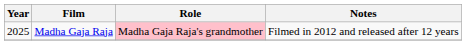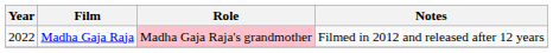 <table class="wikitable sortable">
 <tr>
 <th>Year</th>
 <th>Film</th>
 <th>Role</th>
 <th>Notes</th>
 </tr>
 <tr>
-<td>2025</td>
+<td>2022</td>
 <td><a href='#'>Madha Gaja Raja</a></td>
 <td style="background: pink;">Madha Gaja Raja's grandmother</td>
 <td>Filmed in 2012 and released after 12 years</td>
 </tr>
 <tr>
 </tr>
 </table>
